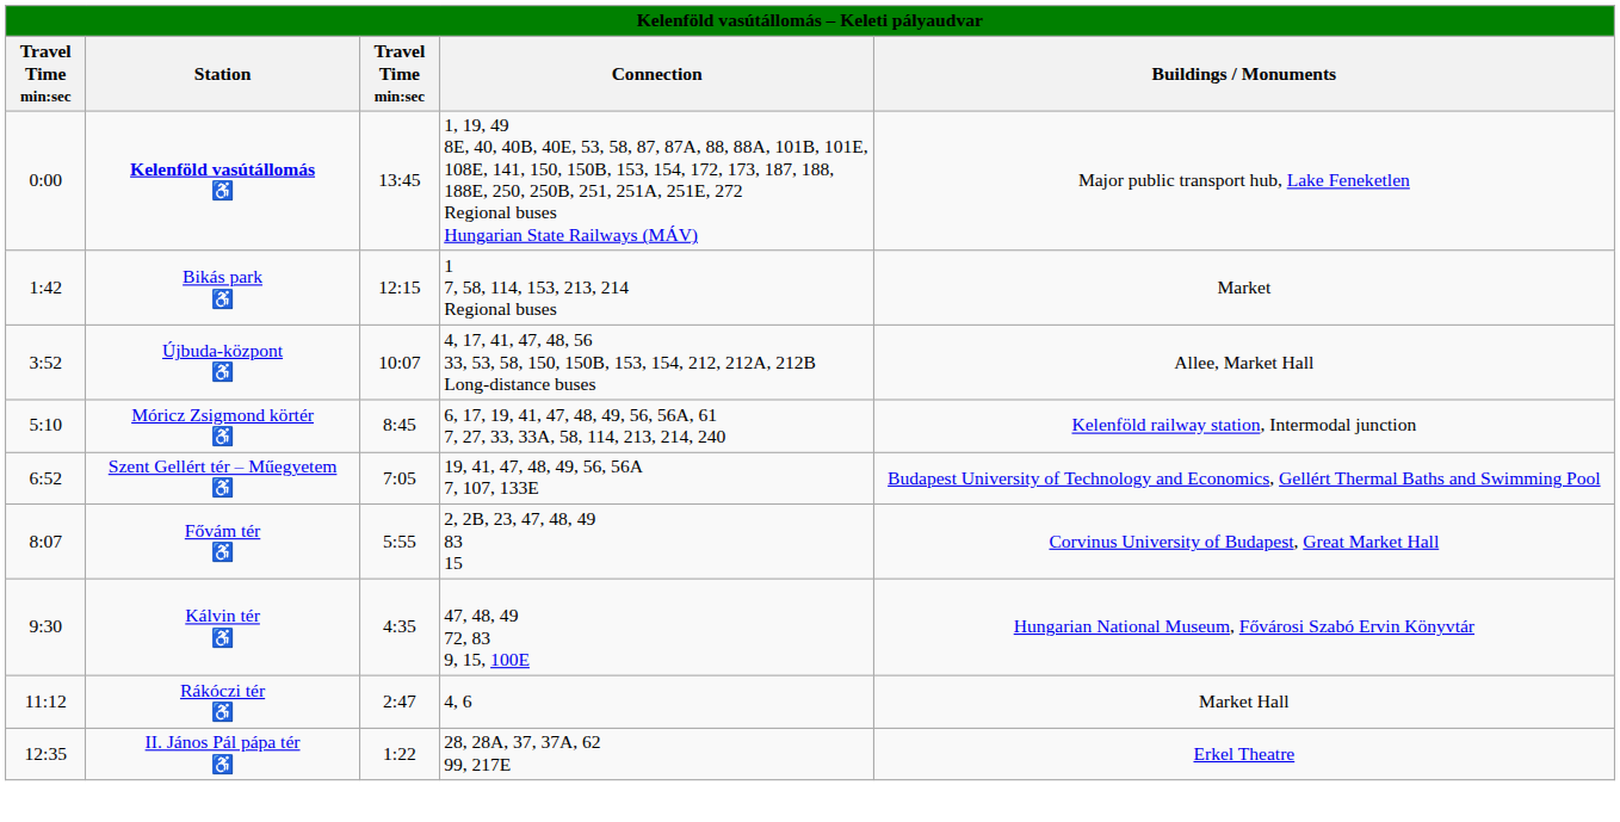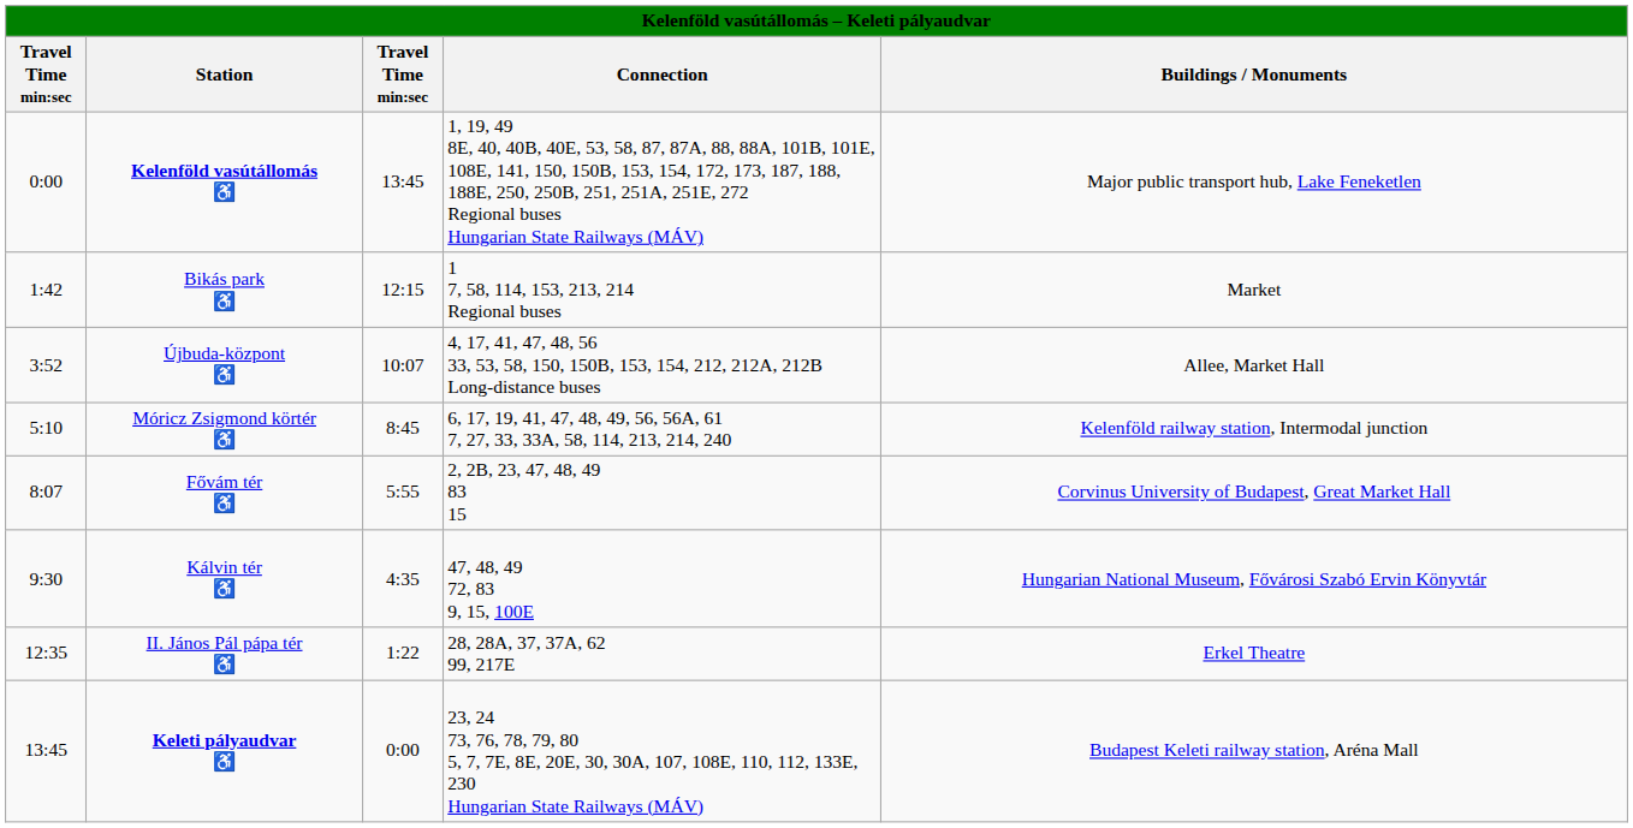 <table class=wikitable style="font-size: 90%; text-align:center">
 <tr>
 <td colspan="5" style="background-color:green;text-align:center;font-weight:bold"><span> Kelenföld vasútállomás – Keleti pályaudvar</span></td>
 </tr>
 <tr>
 <th width="5%">Travel Time<br><small>min:sec</small></th>
 <th width="17%">Station</th>
 <th width="5%">Travel Time<br><small>min:sec</small></th>
 <th width="27%">Connection</th>
 <th>Buildings / Monuments</th>
 </tr>
 <tr>
 <td>0:00</td>
 <td><strong><a href='#'>Kelenföld vasútállomás</a></strong> <br><span>♿</span></td>
 <td>13:45</td>
 <td align=left> 1, 19, 49<br> 8E, 40, 40B, 40E, 53, 58, 87, 87A, 88, 88A, 101B, 101E, 108E, 141, 150, 150B, 153, 154, 172, 173, 187, 188, 188E, 250, 250B, 251, 251A, 251E, 272<br> Regional buses<br> <a href='#'>Hungarian State Railways (MÁV)</a></td>
 <td>Major public transport hub, <a href='#'>Lake Feneketlen</a></td>
 </tr>
 <tr>
 <td>1:42</td>
 <td><a href='#'>Bikás park</a> <br><span>♿</span></td>
 <td>12:15</td>
 <td align=left> 1<br> 7, 58, 114, 153, 213, 214<br> Regional buses</td>
 <td>Market</td>
 </tr>
 <tr>
 <td>3:52</td>
 <td><a href='#'>Újbuda-központ</a> <br><span>♿</span></td>
 <td>10:07</td>
 <td align=left> 4, 17, 41, 47, 48, 56<br> 33, 53, 58, 150, 150B, 153, 154, 212, 212A, 212B<br> Long-distance buses</td>
 <td>Allee, Market Hall</td>
 </tr>
 <tr>
 <td>5:10</td>
 <td><a href='#'>Móricz Zsigmond körtér</a> <br><span>♿</span></td>
 <td>8:45</td>
 <td align=left> 6, 17, 19, 41, 47, 48, 49, 56, 56A, 61<br> 7, 27, 33, 33A, 58, 114, 213, 214, 240</td>
 <td><a href='#'>Kelenföld railway station</a>, Intermodal junction</td>
 </tr>
 <tr>
-<td>6:52</td>
-<td><a href='#'>Szent Gellért tér – Műegyetem</a> <br><span>♿</span></td>
-<td>7:05</td>
-<td align=left> 19, 41, 47, 48, 49, 56, 56A<br> 7, 107, 133E</td>
-<td><a href='#'>Budapest University of Technology and Economics</a>, <a href='#'>Gellért Thermal Baths and Swimming Pool</a></td>
-</tr>
-<tr>
 <td>8:07</td>
 <td><a href='#'>Fővám tér</a> <br><span>♿</span></td>
 <td>5:55</td>
 <td align=left> 2, 2B, 23, 47, 48, 49<br> 83 <br> 15</td>
 <td><a href='#'>Corvinus University of Budapest</a>, <a href='#'>Great Market Hall</a></td>
 </tr>
 <tr>
 <td>9:30</td>
 <td><a href='#'>Kálvin tér</a> <br><span>♿</span></td>
 <td>4:35</td>
 <td align=left><br> 47, 48, 49<br> 72, 83<br> 9, 15, <a href='#'>100E</a></td>
 <td><a href='#'>Hungarian National Museum</a>, <a href='#'>Fővárosi Szabó Ervin Könyvtár</a></td>
 </tr>
 <tr>
-<td>11:12</td>
-<td><a href='#'>Rákóczi tér</a> <br><span>♿</span></td>
-<td>2:47</td>
-<td align=left> 4, 6</td>
-<td>Market Hall</td>
-</tr>
-<tr>
 <td>12:35</td>
 <td><a href='#'>II. János Pál pápa tér</a> <br><span>♿</span></td>
 <td>1:22</td>
 <td align=left> 28, 28A, 37, 37A, 62<br> 99, 217E</td>
 <td><a href='#'>Erkel Theatre</a></td>
 </tr>
+<tr>
+<td>13:45</td>
+<td><strong><a href='#'>Keleti pályaudvar</a></strong> <br><span>♿</span></td>
+<td>0:00</td>
+<td align=left><br> 23, 24<br> 73, 76, 78, 79, 80<br> 5, 7, 7E, 8E, 20E, 30, 30A, 107, 108E, 110, 112, 133E, 230<br> <a href='#'>Hungarian State Railways (MÁV)</a></td>
+<td><a href='#'>Budapest Keleti railway station</a>, Aréna Mall</td>
+</tr>
 </table>
